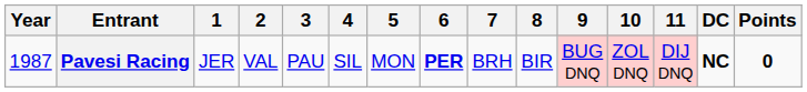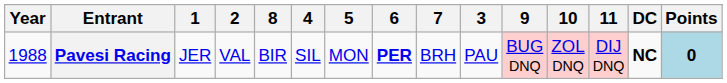 <table class="wikitable" style="text-align:center; font-size:90%">
 <tr>
 <th>Year</th>
 <th>Entrant</th>
 <th>1</th>
 <th>2</th>
-<th>3</th>
+<th>8</th>
 <th>4</th>
 <th>5</th>
 <th>6</th>
 <th>7</th>
-<th>8</th>
+<th>3</th>
 <th>9</th>
 <th>10</th>
 <th>11</th>
 <th>DC</th>
 <th>Points</th>
 </tr>
 <tr>
-<td><a href='#'>1987</a></td>
+<td><a href='#'>1988</a></td>
 <th><a href='#'>Pavesi Racing</a></th>
 <td><a href='#'>JER</a><br><small></small></td>
 <td><a href='#'>VAL</a><br><small></small></td>
-<td><a href='#'>PAU</a><br><small></small></td>
+<td><a href='#'>BIR</a><br><small></small></td>
 <td><a href='#'>SIL</a><br><small></small></td>
 <td><a href='#'>MON</a><br><small></small></td>
 <td><strong><a href='#'>PER</a><br><small></small></strong></td>
 <td><a href='#'>BRH</a><br><small></small></td>
-<td><a href='#'>BIR</a><br><small></small></td>
+<td><a href='#'>PAU</a><br><small></small></td>
 <td style="background:#FFCFCF;"><a href='#'>BUG</a><br><small>DNQ</small></td>
 <td style="background:#FFCFCF;"><a href='#'>ZOL</a><br><small>DNQ</small></td>
 <td style="background:#FFCFCF;"><a href='#'>DIJ</a><br><small>DNQ</small></td>
 <td><strong>NC</strong></td>
-<td><strong>0</strong></td>
+<td style="background: lightblue;"><strong>0</strong></td>
 </tr>
 </table>
